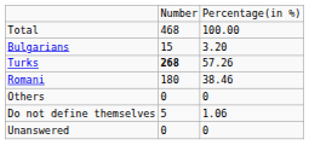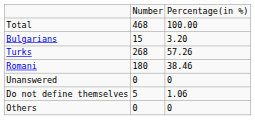 <table class="wikitable">
 <tr>
 <td></td>
 <td>Number</td>
 <td>Percentage(in %)</td>
 </tr>
 <tr>
 <td>Total</td>
 <td>468</td>
 <td>100.00</td>
 </tr>
 <tr>
 <td><a href='#'>Bulgarians</a></td>
 <td>15</td>
 <td>3.20</td>
 </tr>
 <tr>
 <td><a href='#'>Turks</a></td>
-<td><strong>268</strong></td>
+<td>268</td>
 <td>57.26</td>
 </tr>
 <tr>
 <td><a href='#'>Romani</a></td>
 <td>180</td>
 <td>38.46</td>
 </tr>
 <tr>
-<td>Others</td>
+<td>Unanswered</td>
 <td>0</td>
 <td>0</td>
 </tr>
 <tr>
 <td>Do not define themselves</td>
 <td>5</td>
 <td>1.06</td>
 </tr>
 <tr>
-<td>Unanswered</td>
+<td>Others</td>
 <td>0</td>
 <td>0</td>
 </tr>
 </table>
